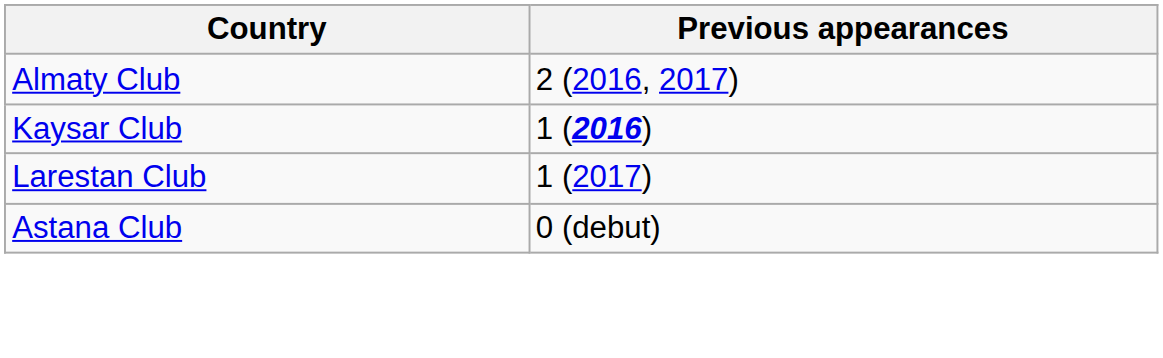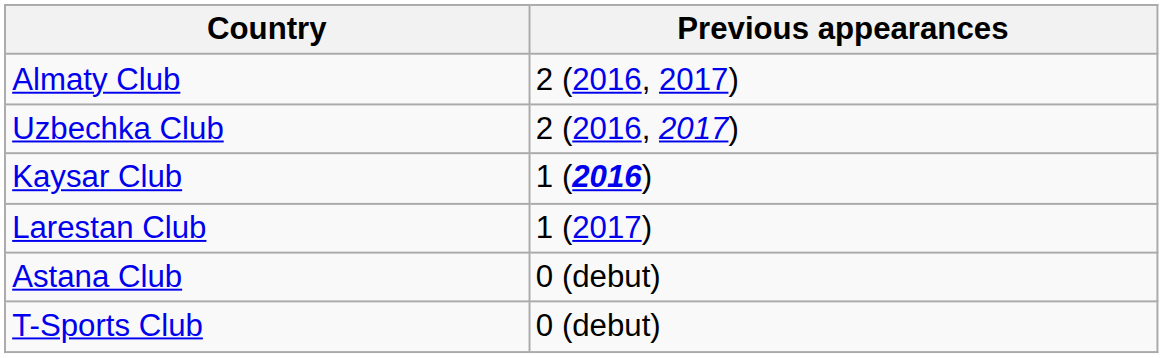 <table class="wikitable sortable">
 <tr>
 <th width=25%>Country</th>
 <th width=30%>Previous appearances</th>
 </tr>
 <tr>
 <td> <a href='#'>Almaty Club</a></td>
 <td>2 (<a href='#'>2016</a>, <a href='#'>2017</a>)</td>
+</tr>
+<tr>
+<td> <a href='#'>Uzbechka Club</a></td>
+<td>2 (<a href='#'>2016</a>, <em><a href='#'>2017</a></em>)</td>
 </tr>
 <tr>
 <td> <a href='#'>Kaysar Club</a></td>
 <td>1 (<strong><em><a href='#'>2016</a></em></strong>)</td>
 </tr>
 <tr>
 <td> <a href='#'>Larestan Club</a></td>
 <td>1 (<a href='#'>2017</a>)</td>
 </tr>
 <tr>
 <td> <a href='#'>Astana Club</a></td>
 <td>0 (debut)</td>
 </tr>
+<tr>
+<td> <a href='#'>T-Sports Club</a></td>
+<td>0 (debut)</td>
+</tr>
 </table>
